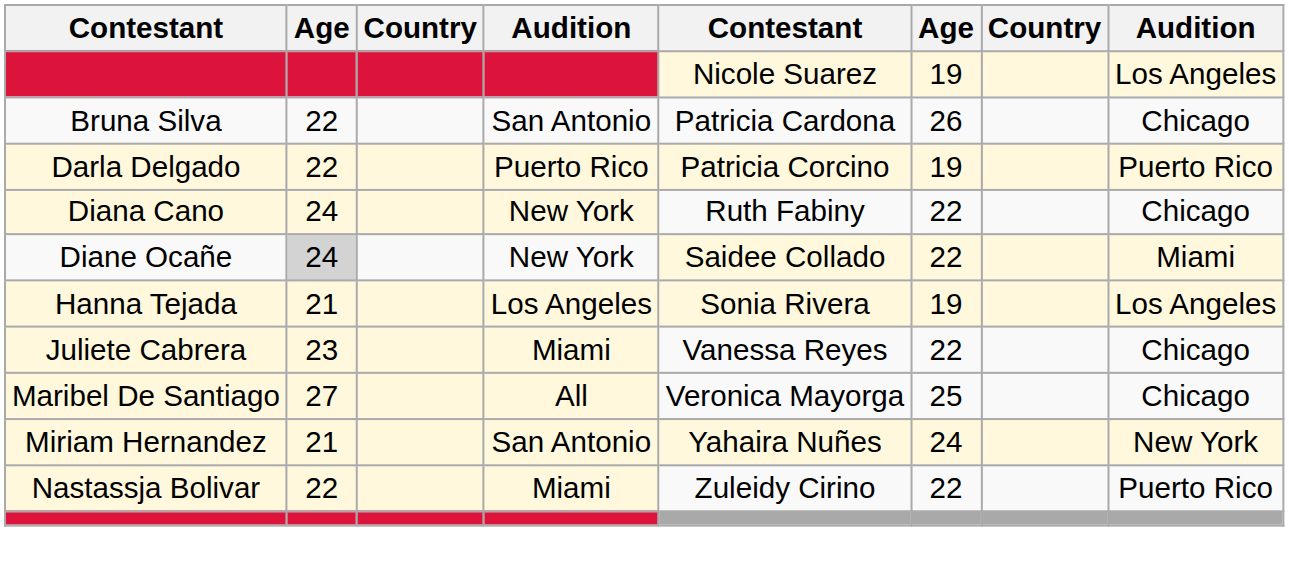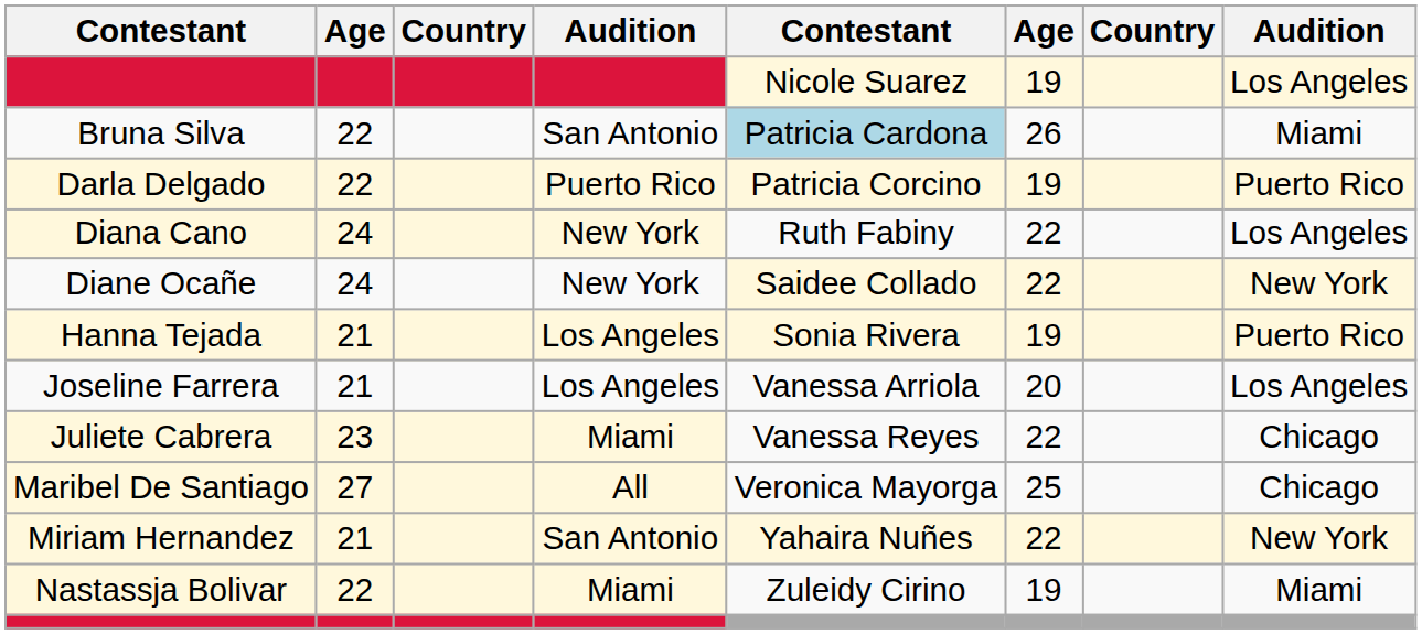 <table class="wikitable" style="text-align:center; font-size:92%">
 <tr>
 <th>Contestant</th>
 <th>Age</th>
 <th>Country</th>
 <th>Audition</th>
 <th>Contestant</th>
 <th>Age</th>
 <th>Country</th>
 <th>Audition</th>
 </tr>
 <tr>
 <td style="background:crimson"></td>
 <td style="background:crimson"></td>
 <td style="background:crimson"><strong></strong> <strong></strong></td>
 <td style="background:crimson"></td>
 <td style="background:cornsilk;">Nicole Suarez</td>
 <td style="background:cornsilk;">19</td>
 <td style="background:cornsilk;"><strong></strong></td>
 <td style="background:cornsilk;">Los Angeles</td>
 </tr>
 <tr>
 <td>Bruna Silva</td>
 <td>22</td>
 <td><strong></strong></td>
 <td>San Antonio</td>
-<td>Patricia Cardona</td>
+<td style="background: lightblue;">Patricia Cardona</td>
 <td>26</td>
 <td><strong></strong></td>
-<td>Chicago</td>
+<td>Miami</td>
 </tr>
 <tr>
 <td style="background:cornsilk;">Darla Delgado</td>
 <td style="background:cornsilk;">22</td>
 <td style="background:cornsilk;"><strong></strong></td>
 <td style="background:cornsilk;">Puerto Rico</td>
 <td style="background:cornsilk;">Patricia Corcino</td>
 <td style="background:cornsilk;">19</td>
 <td style="background:cornsilk;"><strong></strong></td>
 <td style="background:cornsilk;">Puerto Rico</td>
 </tr>
 <tr>
 <td style="background:cornsilk;">Diana Cano</td>
 <td style="background:cornsilk;">24</td>
 <td style="background:cornsilk;"><strong></strong></td>
 <td style="background:cornsilk;">New York</td>
 <td>Ruth Fabiny</td>
 <td>22</td>
 <td><strong></strong></td>
-<td>Chicago</td>
+<td>Los Angeles</td>
 </tr>
 <tr>
 <td>Diane Ocañe</td>
-<td style="background: lightgrey;">24</td>
+<td>24</td>
 <td><strong></strong></td>
 <td>New York</td>
 <td style="background:cornsilk;">Saidee Collado</td>
 <td style="background:cornsilk;">22</td>
 <td style="background:cornsilk;"><strong></strong> <strong></strong></td>
-<td style="background:cornsilk;">Miami</td>
+<td style="background:cornsilk;">New York</td>
 </tr>
 <tr>
 <td style="background:cornsilk;">Hanna Tejada</td>
 <td style="background:cornsilk;">21</td>
 <td style="background:cornsilk;"><strong></strong></td>
 <td style="background:cornsilk;">Los Angeles</td>
 <td style="background:cornsilk;">Sonia Rivera</td>
 <td style="background:cornsilk;">19</td>
 <td style="background:cornsilk;"><strong></strong></td>
-<td style="background:cornsilk;">Los Angeles</td>
+<td style="background:cornsilk;">Puerto Rico</td>
+</tr>
+<tr>
+<td>Joseline Farrera</td>
+<td>21</td>
+<td><strong></strong></td>
+<td>Los Angeles</td>
+<td>Vanessa Arriola</td>
+<td>20</td>
+<td><strong></strong></td>
+<td>Los Angeles</td>
 </tr>
 <tr>
 <td style="background:cornsilk;">Juliete Cabrera</td>
 <td style="background:cornsilk;">23</td>
 <td style="background:cornsilk;"><strong></strong></td>
 <td style="background:cornsilk;">Miami</td>
 <td>Vanessa Reyes</td>
 <td>22</td>
 <td><strong></strong></td>
 <td>Chicago</td>
 </tr>
 <tr>
 <td style="background:cornsilk;">Maribel De Santiago</td>
 <td style="background:cornsilk;">27</td>
 <td style="background:cornsilk;"><strong></strong></td>
 <td style="background:cornsilk;">All</td>
 <td>Veronica Mayorga</td>
 <td>25</td>
 <td><strong></strong></td>
 <td>Chicago</td>
 </tr>
 <tr>
 <td style="background:cornsilk;">Miriam Hernandez</td>
 <td style="background:cornsilk;">21</td>
 <td style="background:cornsilk;"><strong></strong></td>
 <td style="background:cornsilk;">San Antonio</td>
 <td style="background:cornsilk;">Yahaira Nuñes</td>
-<td style="background:cornsilk;">24</td>
+<td style="background:cornsilk;">22</td>
 <td style="background:cornsilk;"><strong></strong></td>
 <td style="background:cornsilk;">New York</td>
 </tr>
 <tr>
 <td style="background:cornsilk;">Nastassja Bolivar</td>
 <td style="background:cornsilk;">22</td>
 <td style="background:cornsilk;"><strong></strong></td>
 <td style="background:cornsilk;">Miami</td>
 <td>Zuleidy Cirino</td>
-<td>22</td>
+<td>19</td>
 <td><strong></strong></td>
-<td>Puerto Rico</td>
+<td>Miami</td>
 </tr>
 <tr>
 <td style="background:crimson"></td>
 <td style="background:crimson"></td>
 <td style="background:crimson"><strong></strong></td>
 <td style="background:crimson"></td>
 <td bgcolor="darkgray"></td>
 <td bgcolor="darkgray"></td>
 <td bgcolor="darkgray"></td>
 <td bgcolor="darkgray"></td>
 </tr>
 </table>
